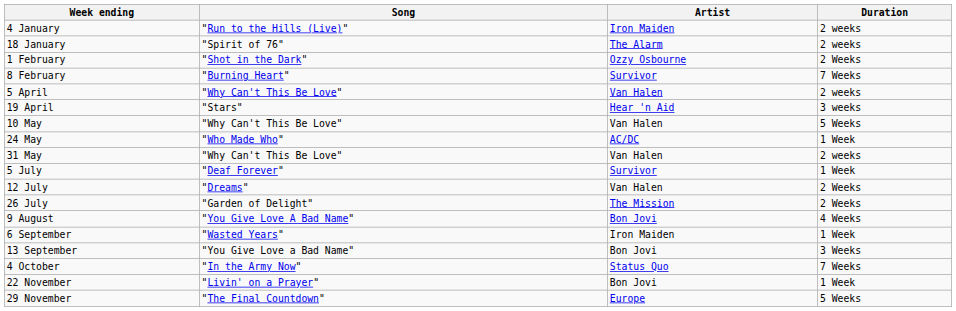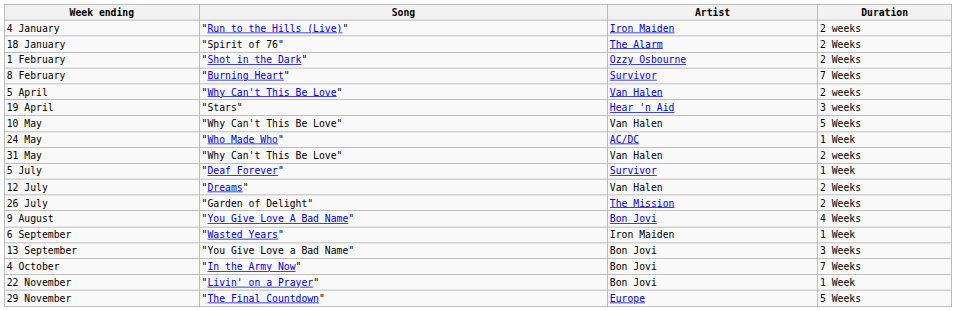 <table width="100%" class=wikitable>
 <tr>
 <th>Week ending</th>
 <th>Song</th>
 <th>Artist</th>
 <th>Duration</th>
 </tr>
 <tr>
 <td>4 January</td>
 <td>"<a href='#'>Run to the Hills (Live)</a>"</td>
 <td><a href='#'>Iron Maiden</a></td>
 <td>2 weeks</td>
 </tr>
 <tr>
 <td>18 January</td>
 <td>"Spirit of 76"</td>
 <td><a href='#'>The Alarm</a></td>
-<td>2 weeks</td>
+<td>2 Weeks</td>
 </tr>
 <tr>
 <td>1 February</td>
 <td>"<a href='#'>Shot in the Dark</a>"</td>
 <td><a href='#'>Ozzy Osbourne</a></td>
 <td>2 Weeks</td>
 </tr>
 <tr>
 <td>8 February</td>
 <td>"<a href='#'>Burning Heart</a>"</td>
 <td><a href='#'>Survivor</a></td>
 <td>7 Weeks</td>
 </tr>
 <tr>
 <td>5 April</td>
 <td>"<a href='#'>Why Can't This Be Love</a>"</td>
 <td><a href='#'>Van Halen</a></td>
 <td>2 weeks</td>
 </tr>
 <tr>
 <td>19 April</td>
 <td>"Stars"</td>
 <td><a href='#'>Hear 'n Aid</a></td>
 <td>3 weeks</td>
 </tr>
 <tr>
 <td>10 May</td>
 <td>"Why Can't This Be Love"</td>
 <td>Van Halen</td>
 <td>5 Weeks</td>
 </tr>
 <tr>
 <td>24 May</td>
 <td>"<a href='#'>Who Made Who</a>"</td>
 <td><a href='#'>AC/DC</a></td>
 <td>1 Week</td>
 </tr>
 <tr>
 <td>31 May</td>
 <td>"Why Can't This Be Love"</td>
 <td>Van Halen</td>
 <td>2 weeks</td>
 </tr>
 <tr>
 <td>5 July</td>
 <td>"<a href='#'>Deaf Forever</a>"</td>
 <td><a href='#'>Survivor</a></td>
 <td>1 Week</td>
 </tr>
 <tr>
 <td>12 July</td>
 <td>"<a href='#'>Dreams</a>"</td>
 <td>Van Halen</td>
 <td>2 Weeks</td>
 </tr>
 <tr>
 <td>26 July</td>
 <td>"Garden of Delight"</td>
 <td><a href='#'>The Mission</a></td>
 <td>2 Weeks</td>
 </tr>
 <tr>
 <td>9 August</td>
 <td>"<a href='#'>You Give Love A Bad Name</a>"</td>
 <td><a href='#'>Bon Jovi</a></td>
 <td>4 Weeks</td>
 </tr>
 <tr>
 <td>6 September</td>
 <td>"<a href='#'>Wasted Years</a>"</td>
 <td>Iron Maiden</td>
 <td>1 Week</td>
 </tr>
 <tr>
 <td>13 September</td>
 <td>"You Give Love a Bad Name"</td>
 <td>Bon Jovi</td>
 <td>3 Weeks</td>
 </tr>
 <tr>
 <td>4 October</td>
 <td>"<a href='#'>In the Army Now</a>"</td>
-<td><a href='#'>Status Quo</a></td>
+<td>Bon Jovi</td>
 <td>7 Weeks</td>
 </tr>
 <tr>
 <td>22 November</td>
 <td>"<a href='#'>Livin' on a Prayer</a>"</td>
 <td>Bon Jovi</td>
 <td>1 Week</td>
 </tr>
 <tr>
 <td>29 November</td>
 <td>"<a href='#'>The Final Countdown</a>"</td>
 <td><a href='#'>Europe</a></td>
 <td>5 Weeks</td>
 </tr>
 </table>
